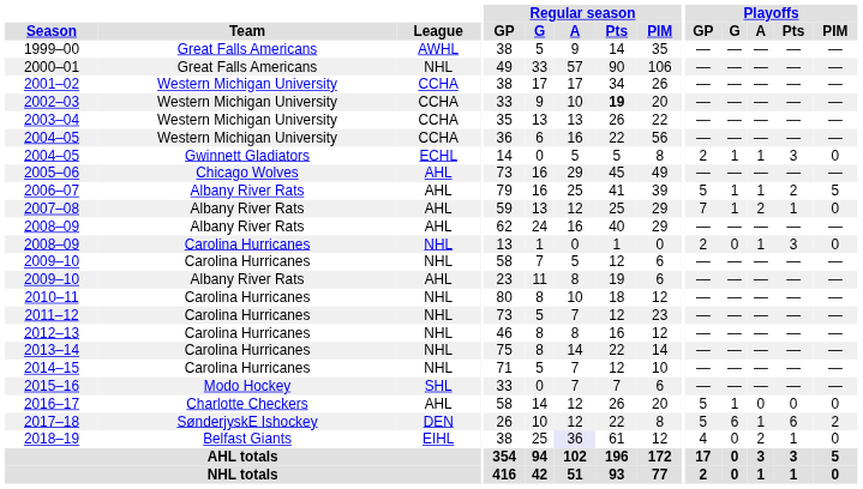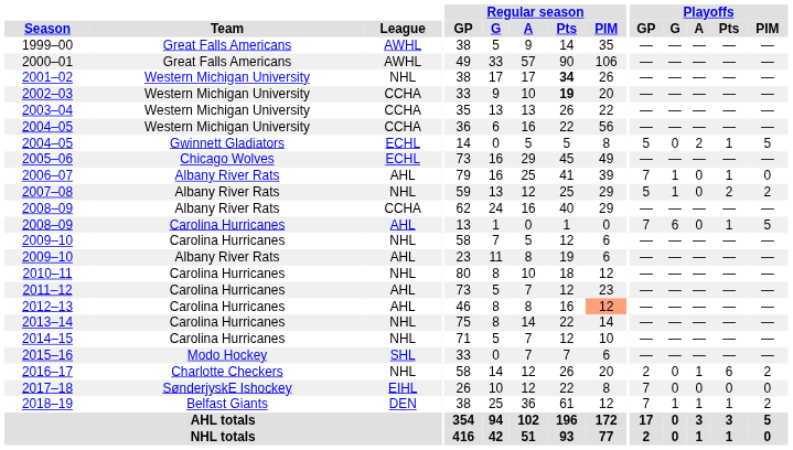 <table border="0" cellpadding="1" cellspacing="0" style="text-align:center; width:60em">
 <tr bgcolor="#e0e0e0">
 <th colspan="3" bgcolor="#ffffff"></th>
 <th rowspan="99" bgcolor="#ffffff"></th>
 <th colspan="5"><a href='#'>Regular season</a></th>
 <th rowspan="99" bgcolor="#ffffff"></th>
 <th colspan="5"><a href='#'>Playoffs</a></th>
 </tr>
 <tr bgcolor="#e0e0e0">
 <th><a href='#'>Season</a></th>
 <th>Team</th>
 <th>League</th>
 <th>GP</th>
 <th><a href='#'>G</a></th>
 <th><a href='#'>A</a></th>
 <th><a href='#'>Pts</a></th>
 <th><a href='#'>PIM</a></th>
 <th>GP</th>
 <th>G</th>
 <th>A</th>
 <th>Pts</th>
 <th>PIM</th>
 </tr>
 <tr>
 <td>1999–00</td>
 <td><a href='#'>Great Falls Americans</a></td>
 <td><a href='#'>AWHL</a></td>
 <td>38</td>
 <td>5</td>
 <td>9</td>
 <td>14</td>
 <td>35</td>
 <td>—</td>
 <td>—</td>
 <td>—</td>
 <td>—</td>
 <td>—</td>
 </tr>
 <tr bgcolor="#f0f0f0">
 <td>2000–01</td>
 <td>Great Falls Americans</td>
-<td>NHL</td>
+<td>AWHL</td>
 <td>49</td>
 <td>33</td>
 <td>57</td>
 <td>90</td>
 <td>106</td>
 <td>—</td>
 <td>—</td>
 <td>—</td>
 <td>—</td>
 <td>—</td>
 </tr>
 <tr>
 <td><a href='#'>2001–02</a></td>
 <td><a href='#'>Western Michigan University</a></td>
-<td><a href='#'>CCHA</a></td>
+<td>NHL</td>
 <td>38</td>
 <td>17</td>
 <td>17</td>
-<td>34</td>
+<td><strong>34</strong></td>
 <td>26</td>
 <td>—</td>
 <td>—</td>
 <td>—</td>
 <td>—</td>
 <td>—</td>
 </tr>
 <tr bgcolor="#f0f0f0">
 <td><a href='#'>2002–03</a></td>
 <td>Western Michigan University</td>
 <td>CCHA</td>
 <td>33</td>
 <td>9</td>
 <td>10</td>
 <td><strong>19</strong></td>
 <td>20</td>
 <td>—</td>
 <td>—</td>
 <td>—</td>
 <td>—</td>
 <td>—</td>
 </tr>
 <tr>
 <td><a href='#'>2003–04</a></td>
 <td>Western Michigan University</td>
 <td>CCHA</td>
 <td>35</td>
 <td>13</td>
 <td>13</td>
 <td>26</td>
 <td>22</td>
 <td>—</td>
 <td>—</td>
 <td>—</td>
 <td>—</td>
 <td>—</td>
 </tr>
 <tr bgcolor="#f0f0f0">
 <td><a href='#'>2004–05</a></td>
 <td>Western Michigan University</td>
 <td>CCHA</td>
 <td>36</td>
 <td>6</td>
 <td>16</td>
 <td>22</td>
 <td>56</td>
 <td>—</td>
 <td>—</td>
 <td>—</td>
 <td>—</td>
 <td>—</td>
 </tr>
 <tr>
 <td><a href='#'>2004–05</a></td>
 <td><a href='#'>Gwinnett Gladiators</a></td>
 <td><a href='#'>ECHL</a></td>
 <td>14</td>
 <td>0</td>
 <td>5</td>
 <td>5</td>
 <td>8</td>
+<td>5</td>
+<td>0</td>
 <td>2</td>
 <td>1</td>
-<td>1</td>
-<td>3</td>
-<td>0</td>
+<td>5</td>
 </tr>
 <tr bgcolor="#f0f0f0">
 <td><a href='#'>2005–06</a></td>
 <td><a href='#'>Chicago Wolves</a></td>
-<td><a href='#'>AHL</a></td>
+<td><a href='#'>ECHL</a></td>
 <td>73</td>
 <td>16</td>
 <td>29</td>
 <td>45</td>
 <td>49</td>
 <td>—</td>
 <td>—</td>
 <td>—</td>
 <td>—</td>
 <td>—</td>
 </tr>
 <tr>
 <td><a href='#'>2006–07</a></td>
 <td><a href='#'>Albany River Rats</a></td>
 <td>AHL</td>
 <td>79</td>
 <td>16</td>
 <td>25</td>
 <td>41</td>
 <td>39</td>
-<td>5</td>
+<td>7</td>
 <td>1</td>
+<td>0</td>
 <td>1</td>
-<td>2</td>
-<td>5</td>
+<td>0</td>
 </tr>
 <tr bgcolor="#f0f0f0">
 <td><a href='#'>2007–08</a></td>
 <td>Albany River Rats</td>
-<td>AHL</td>
+<td>NHL</td>
 <td>59</td>
 <td>13</td>
 <td>12</td>
 <td>25</td>
 <td>29</td>
-<td>7</td>
-<td>1</td>
-<td>2</td>
+<td>5</td>
 <td>1</td>
 <td>0</td>
+<td>2</td>
+<td>2</td>
 </tr>
 <tr>
 <td><a href='#'>2008–09</a></td>
 <td>Albany River Rats</td>
-<td>AHL</td>
+<td>CCHA</td>
 <td>62</td>
 <td>24</td>
 <td>16</td>
 <td>40</td>
 <td>29</td>
 <td>—</td>
 <td>—</td>
 <td>—</td>
 <td>—</td>
 <td>—</td>
 </tr>
 <tr bgcolor="#f0f0f0">
 <td><a href='#'>2008–09</a></td>
 <td><a href='#'>Carolina Hurricanes</a></td>
-<td><a href='#'>NHL</a></td>
+<td><a href='#'>AHL</a></td>
 <td>13</td>
 <td>1</td>
 <td>0</td>
 <td>1</td>
 <td>0</td>
-<td>2</td>
+<td>7</td>
+<td>6</td>
 <td>0</td>
 <td>1</td>
-<td>3</td>
-<td>0</td>
+<td>5</td>
 </tr>
 <tr>
 <td><a href='#'>2009–10</a></td>
 <td>Carolina Hurricanes</td>
 <td>NHL</td>
 <td>58</td>
 <td>7</td>
 <td>5</td>
 <td>12</td>
 <td>6</td>
 <td>—</td>
 <td>—</td>
 <td>—</td>
 <td>—</td>
 <td>—</td>
 </tr>
 <tr bgcolor="#f0f0f0">
 <td><a href='#'>2009–10</a></td>
 <td>Albany River Rats</td>
 <td>AHL</td>
 <td>23</td>
 <td>11</td>
 <td>8</td>
 <td>19</td>
 <td>6</td>
 <td>—</td>
 <td>—</td>
 <td>—</td>
 <td>—</td>
 <td>—</td>
 </tr>
 <tr>
 <td><a href='#'>2010–11</a></td>
 <td>Carolina Hurricanes</td>
 <td>NHL</td>
 <td>80</td>
 <td>8</td>
 <td>10</td>
 <td>18</td>
 <td>12</td>
 <td>—</td>
 <td>—</td>
 <td>—</td>
 <td>—</td>
 <td>—</td>
 </tr>
 <tr bgcolor="#f0f0f0">
 <td><a href='#'>2011–12</a></td>
 <td>Carolina Hurricanes</td>
-<td>NHL</td>
+<td>AHL</td>
 <td>73</td>
 <td>5</td>
 <td>7</td>
 <td>12</td>
 <td>23</td>
 <td>—</td>
 <td>—</td>
 <td>—</td>
 <td>—</td>
 <td>—</td>
 </tr>
 <tr>
 <td><a href='#'>2012–13</a></td>
 <td>Carolina Hurricanes</td>
-<td>NHL</td>
+<td>AHL</td>
 <td>46</td>
 <td>8</td>
 <td>8</td>
 <td>16</td>
-<td>12</td>
+<td style="background: lightsalmon;">12</td>
 <td>—</td>
 <td>—</td>
 <td>—</td>
 <td>—</td>
 <td>—</td>
 </tr>
 <tr bgcolor="#f0f0f0">
 <td><a href='#'>2013–14</a></td>
 <td>Carolina Hurricanes</td>
 <td>NHL</td>
 <td>75</td>
 <td>8</td>
 <td>14</td>
 <td>22</td>
 <td>14</td>
 <td>—</td>
 <td>—</td>
 <td>—</td>
 <td>—</td>
 <td>—</td>
 </tr>
 <tr>
 <td><a href='#'>2014–15</a></td>
 <td>Carolina Hurricanes</td>
 <td>NHL</td>
 <td>71</td>
 <td>5</td>
 <td>7</td>
 <td>12</td>
 <td>10</td>
 <td>—</td>
 <td>—</td>
 <td>—</td>
 <td>—</td>
 <td>—</td>
 </tr>
 <tr bgcolor="#f0f0f0">
 <td><a href='#'>2015–16</a></td>
 <td><a href='#'>Modo Hockey</a></td>
 <td><a href='#'>SHL</a></td>
 <td>33</td>
 <td>0</td>
 <td>7</td>
 <td>7</td>
 <td>6</td>
 <td>—</td>
 <td>—</td>
 <td>—</td>
 <td>—</td>
 <td>—</td>
 </tr>
 <tr>
 <td><a href='#'>2016–17</a></td>
 <td><a href='#'>Charlotte Checkers</a></td>
-<td>AHL</td>
+<td>NHL</td>
 <td>58</td>
 <td>14</td>
 <td>12</td>
 <td>26</td>
 <td>20</td>
-<td>5</td>
+<td>2</td>
+<td>0</td>
 <td>1</td>
-<td>0</td>
-<td>0</td>
-<td>0</td>
+<td>6</td>
+<td>2</td>
 </tr>
 <tr bgcolor="#f0f0f0">
 <td><a href='#'>2017–18</a></td>
 <td><a href='#'>SønderjyskE Ishockey</a></td>
-<td><a href='#'>DEN</a></td>
+<td><a href='#'>EIHL</a></td>
 <td>26</td>
 <td>10</td>
 <td>12</td>
 <td>22</td>
 <td>8</td>
-<td>5</td>
-<td>6</td>
-<td>1</td>
-<td>6</td>
-<td>2</td>
+<td>7</td>
+<td>0</td>
+<td>0</td>
+<td>0</td>
+<td>0</td>
 </tr>
 <tr>
 <td><a href='#'>2018–19</a></td>
 <td><a href='#'>Belfast Giants</a></td>
-<td><a href='#'>EIHL</a></td>
+<td><a href='#'>DEN</a></td>
 <td>38</td>
 <td>25</td>
-<td style="background: lavender;">36</td>
+<td>36</td>
 <td>61</td>
 <td>12</td>
-<td>4</td>
-<td>0</td>
+<td>7</td>
+<td>1</td>
+<td>1</td>
+<td>1</td>
 <td>2</td>
-<td>1</td>
-<td>0</td>
 </tr>
 <tr bgcolor="#e0e0e0">
 <th colspan="3">AHL totals</th>
 <th>354</th>
 <th>94</th>
 <th>102</th>
 <th>196</th>
 <th>172</th>
 <th>17</th>
 <th>0</th>
 <th>3</th>
 <th>3</th>
 <th>5</th>
 </tr>
 <tr bgcolor="#e0e0e0">
 <th colspan="3">NHL totals</th>
 <th>416</th>
 <th>42</th>
 <th>51</th>
 <th>93</th>
 <th>77</th>
 <th>2</th>
 <th>0</th>
 <th>1</th>
 <th>1</th>
 <th>0</th>
 </tr>
 </table>
